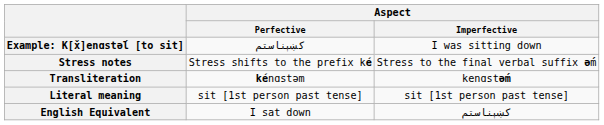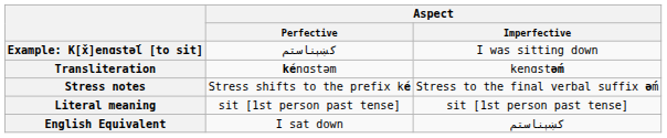 <table class="wikitable" style="text-align: center">
 <tr>
 <th rowspan="2"></th>
 <th colspan="2">Aspect</th>
 </tr>
 <tr>
 <th style="border-right;"><small>Perfective</small></th>
 <th style="border-left;"><small>Imperfective</small></th>
 </tr>
 <tr>
 <th>Example: K[<strong>x̌]</strong>enɑstə́l [to sit]</th>
 <td style="border-right: none;">کښېناستم</td>
 <td>I was sitting down</td>
 </tr>
 <tr>
+<th>Transliteration</th>
+<td><strong>ké</strong>nɑstəm</td>
+<td>kenɑst<strong>ə́m</strong></td>
+</tr>
+<tr>
 <th>Stress notes</th>
 <td>Stress shifts to the prefix  k<strong>é</strong></td>
 <td>Stress to the final verbal suffix <strong>ə́</strong>m</td>
-</tr>
-<tr>
-<th>Transliteration</th>
-<td><strong>ké</strong>nɑstəm</td>
-<td>kenɑst<strong>ə́m</strong></td>
 </tr>
 <tr>
 <th>Literal meaning</th>
 <td>sit [1st person past tense]</td>
 <td>sit [1st person past tense]</td>
 </tr>
 <tr>
 <th>English Equivalent</th>
 <td>I sat down</td>
 <td style="border-left: none;">کښېناستم</td>
 </tr>
 </table>
